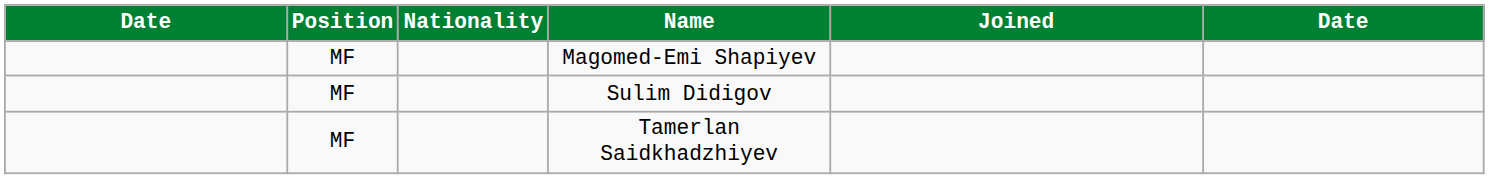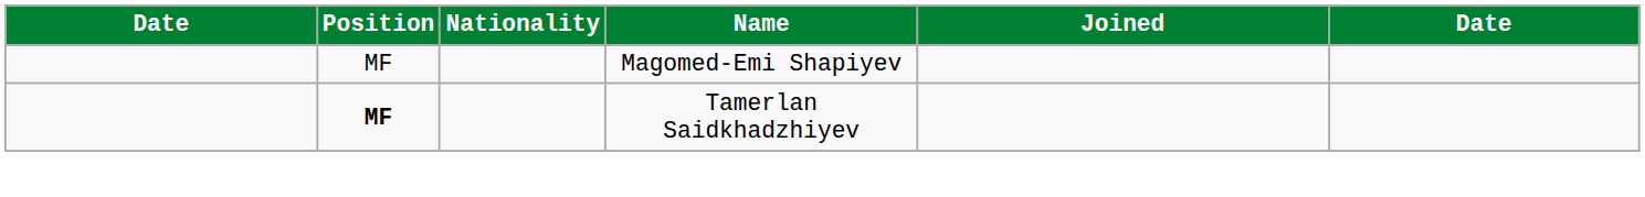 <table class="wikitable"  style="text-align:center; font-size:90%; ">
 <tr>
 <th style="background:#008033; color:white; width:150px;">Date</th>
 <th style="background:#008033; color:white; width:50px;">Position</th>
 <th style="background:#008033; color:white; width:50px;">Nationality</th>
 <th style="background:#008033; color:white; width:150px;">Name</th>
 <th style="background:#008033; color:white; width:200px;">Joined</th>
 <th style="background:#008033; color:white; width:150px;">Date</th>
 </tr>
 <tr>
 <td></td>
 <td>MF</td>
 <td></td>
 <td>Magomed-Emi Shapiyev</td>
 <td></td>
 <td></td>
 </tr>
 <tr>
 <td></td>
-<td>MF</td>
-<td></td>
-<td>Sulim Didigov</td>
-<td></td>
-<td></td>
-</tr>
-<tr>
-<td></td>
-<td>MF</td>
+<td><strong>MF</strong></td>
 <td></td>
 <td>Tamerlan Saidkhadzhiyev</td>
 <td></td>
 <td></td>
 </tr>
 </table>
